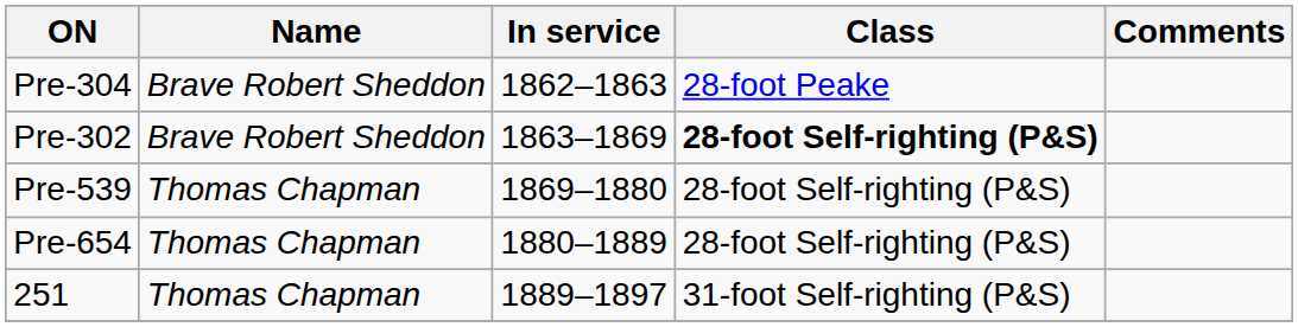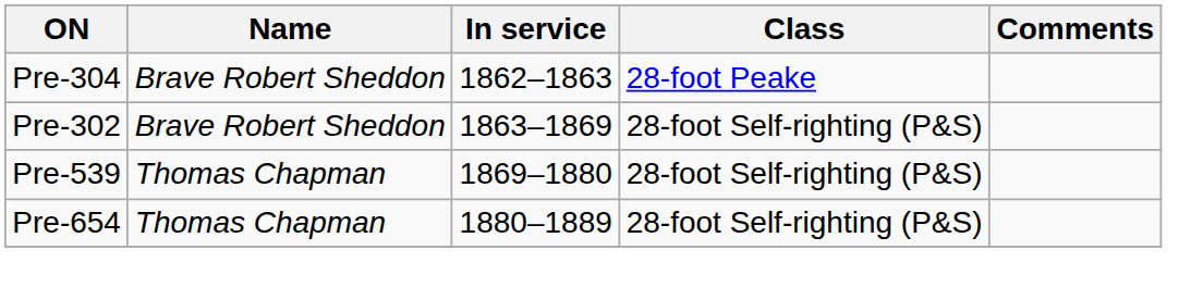 <table class="wikitable">
 <tr>
 <th>ON</th>
 <th>Name</th>
 <th>In service</th>
 <th>Class</th>
 <th>Comments</th>
 </tr>
 <tr>
 <td>Pre-304</td>
 <td><em>Brave Robert Sheddon</em></td>
 <td>1862–1863</td>
 <td><a href='#'>28-foot Peake</a></td>
 <td></td>
 </tr>
 <tr>
 <td>Pre-302</td>
 <td><em>Brave Robert Sheddon</em></td>
 <td>1863–1869</td>
-<td><strong>28-foot Self-righting (P&S)</strong></td>
+<td>28-foot Self-righting (P&S)</td>
 <td></td>
 </tr>
 <tr>
 <td>Pre-539</td>
 <td><em>Thomas Chapman</em></td>
 <td>1869–1880</td>
 <td>28-foot Self-righting (P&S)</td>
 <td></td>
 </tr>
 <tr>
 <td>Pre-654</td>
 <td><em>Thomas Chapman</em></td>
 <td>1880–1889</td>
 <td>28-foot Self-righting (P&S)</td>
 <td></td>
 </tr>
 <tr>
-<td>251</td>
-<td><em>Thomas Chapman</em></td>
-<td>1889–1897</td>
-<td>31-foot Self-righting (P&S)</td>
-<td></td>
-</tr>
-<tr>
 </tr>
 </table>
